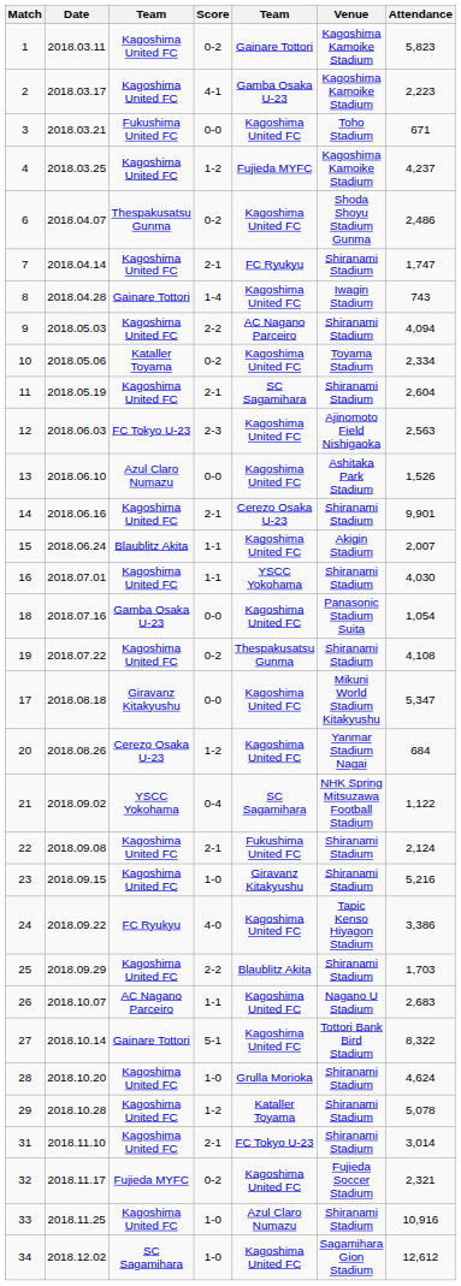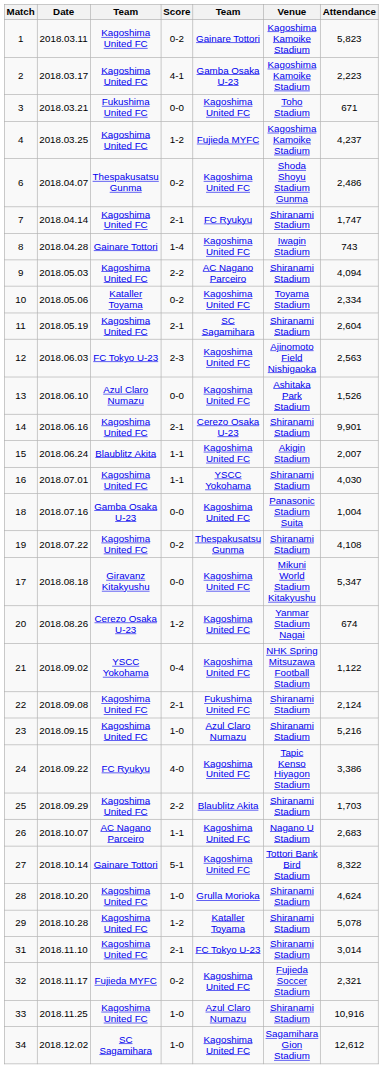 <table class="wikitable" style="text-align:center;">
 <tr>
 <th>Match</th>
 <th>Date</th>
 <th>Team</th>
 <th>Score</th>
 <th>Team</th>
 <th>Venue</th>
 <th>Attendance</th>
 </tr>
 <tr>
 <td>1</td>
 <td>2018.03.11</td>
 <td><a href='#'>Kagoshima United FC</a></td>
 <td>0-2</td>
 <td><a href='#'>Gainare Tottori</a></td>
 <td><a href='#'>Kagoshima Kamoike Stadium</a></td>
 <td>5,823</td>
 </tr>
 <tr>
 <td>2</td>
 <td>2018.03.17</td>
 <td><a href='#'>Kagoshima United FC</a></td>
 <td>4-1</td>
 <td><a href='#'>Gamba Osaka U-23</a></td>
 <td><a href='#'>Kagoshima Kamoike Stadium</a></td>
 <td>2,223</td>
 </tr>
 <tr>
 <td>3</td>
 <td>2018.03.21</td>
 <td><a href='#'>Fukushima United FC</a></td>
 <td>0-0</td>
 <td><a href='#'>Kagoshima United FC</a></td>
 <td><a href='#'>Toho Stadium</a></td>
 <td>671</td>
 </tr>
 <tr>
 <td>4</td>
 <td>2018.03.25</td>
 <td><a href='#'>Kagoshima United FC</a></td>
 <td>1-2</td>
 <td><a href='#'>Fujieda MYFC</a></td>
 <td><a href='#'>Kagoshima Kamoike Stadium</a></td>
 <td>4,237</td>
 </tr>
 <tr>
 <td>6</td>
 <td>2018.04.07</td>
 <td><a href='#'>Thespakusatsu Gunma</a></td>
 <td>0-2</td>
 <td><a href='#'>Kagoshima United FC</a></td>
 <td><a href='#'>Shoda Shoyu Stadium Gunma</a></td>
 <td>2,486</td>
 </tr>
 <tr>
 <td>7</td>
 <td>2018.04.14</td>
 <td><a href='#'>Kagoshima United FC</a></td>
 <td>2-1</td>
 <td><a href='#'>FC Ryukyu</a></td>
 <td><a href='#'>Shiranami Stadium</a></td>
 <td>1,747</td>
 </tr>
 <tr>
 <td>8</td>
 <td>2018.04.28</td>
 <td><a href='#'>Gainare Tottori</a></td>
 <td>1-4</td>
 <td><a href='#'>Kagoshima United FC</a></td>
 <td><a href='#'>Iwagin Stadium</a></td>
 <td>743</td>
 </tr>
 <tr>
 <td>9</td>
 <td>2018.05.03</td>
 <td><a href='#'>Kagoshima United FC</a></td>
 <td>2-2</td>
 <td><a href='#'>AC Nagano Parceiro</a></td>
 <td><a href='#'>Shiranami Stadium</a></td>
 <td>4,094</td>
 </tr>
 <tr>
 <td>10</td>
 <td>2018.05.06</td>
 <td><a href='#'>Kataller Toyama</a></td>
 <td>0-2</td>
 <td><a href='#'>Kagoshima United FC</a></td>
 <td><a href='#'>Toyama Stadium</a></td>
 <td>2,334</td>
 </tr>
 <tr>
 <td>11</td>
 <td>2018.05.19</td>
 <td><a href='#'>Kagoshima United FC</a></td>
 <td>2-1</td>
 <td><a href='#'>SC Sagamihara</a></td>
 <td><a href='#'>Shiranami Stadium</a></td>
 <td>2,604</td>
 </tr>
 <tr>
 <td>12</td>
 <td>2018.06.03</td>
 <td><a href='#'>FC Tokyo U-23</a></td>
 <td>2-3</td>
 <td><a href='#'>Kagoshima United FC</a></td>
 <td><a href='#'>Ajinomoto Field Nishigaoka</a></td>
 <td>2,563</td>
 </tr>
 <tr>
 <td>13</td>
 <td>2018.06.10</td>
 <td><a href='#'>Azul Claro Numazu</a></td>
 <td>0-0</td>
 <td><a href='#'>Kagoshima United FC</a></td>
 <td><a href='#'>Ashitaka Park Stadium</a></td>
 <td>1,526</td>
 </tr>
 <tr>
 <td>14</td>
 <td>2018.06.16</td>
 <td><a href='#'>Kagoshima United FC</a></td>
 <td>2-1</td>
 <td><a href='#'>Cerezo Osaka U-23</a></td>
 <td><a href='#'>Shiranami Stadium</a></td>
 <td>9,901</td>
 </tr>
 <tr>
 <td>15</td>
 <td>2018.06.24</td>
 <td><a href='#'>Blaublitz Akita</a></td>
 <td>1-1</td>
 <td><a href='#'>Kagoshima United FC</a></td>
 <td><a href='#'>Akigin Stadium</a></td>
 <td>2,007</td>
 </tr>
 <tr>
 <td>16</td>
 <td>2018.07.01</td>
 <td><a href='#'>Kagoshima United FC</a></td>
 <td>1-1</td>
 <td><a href='#'>YSCC Yokohama</a></td>
 <td><a href='#'>Shiranami Stadium</a></td>
 <td>4,030</td>
 </tr>
 <tr>
 <td>18</td>
 <td>2018.07.16</td>
 <td><a href='#'>Gamba Osaka U-23</a></td>
 <td>0-0</td>
 <td><a href='#'>Kagoshima United FC</a></td>
 <td><a href='#'>Panasonic Stadium Suita</a></td>
-<td>1,054</td>
+<td>1,004</td>
 </tr>
 <tr>
 <td>19</td>
 <td>2018.07.22</td>
 <td><a href='#'>Kagoshima United FC</a></td>
 <td>0-2</td>
 <td><a href='#'>Thespakusatsu Gunma</a></td>
 <td><a href='#'>Shiranami Stadium</a></td>
 <td>4,108</td>
 </tr>
 <tr>
 <td>17</td>
 <td>2018.08.18</td>
 <td><a href='#'>Giravanz Kitakyushu</a></td>
 <td>0-0</td>
 <td><a href='#'>Kagoshima United FC</a></td>
 <td><a href='#'>Mikuni World Stadium Kitakyushu</a></td>
 <td>5,347</td>
 </tr>
 <tr>
 <td>20</td>
 <td>2018.08.26</td>
 <td><a href='#'>Cerezo Osaka U-23</a></td>
 <td>1-2</td>
 <td><a href='#'>Kagoshima United FC</a></td>
 <td><a href='#'>Yanmar Stadium Nagai</a></td>
-<td>684</td>
+<td>674</td>
 </tr>
 <tr>
 <td>21</td>
 <td>2018.09.02</td>
 <td><a href='#'>YSCC Yokohama</a></td>
 <td>0-4</td>
-<td><a href='#'>SC Sagamihara</a></td>
+<td><a href='#'>Kagoshima United FC</a></td>
 <td><a href='#'>NHK Spring Mitsuzawa Football Stadium</a></td>
 <td>1,122</td>
 </tr>
 <tr>
 <td>22</td>
 <td>2018.09.08</td>
 <td><a href='#'>Kagoshima United FC</a></td>
 <td>2-1</td>
 <td><a href='#'>Fukushima United FC</a></td>
 <td><a href='#'>Shiranami Stadium</a></td>
 <td>2,124</td>
 </tr>
 <tr>
 <td>23</td>
 <td>2018.09.15</td>
 <td><a href='#'>Kagoshima United FC</a></td>
 <td>1-0</td>
-<td><a href='#'>Giravanz Kitakyushu</a></td>
+<td><a href='#'>Azul Claro Numazu</a></td>
 <td><a href='#'>Shiranami Stadium</a></td>
 <td>5,216</td>
 </tr>
 <tr>
 <td>24</td>
 <td>2018.09.22</td>
 <td><a href='#'>FC Ryukyu</a></td>
 <td>4-0</td>
 <td><a href='#'>Kagoshima United FC</a></td>
 <td><a href='#'>Tapic Kenso Hiyagon Stadium</a></td>
 <td>3,386</td>
 </tr>
 <tr>
 <td>25</td>
 <td>2018.09.29</td>
 <td><a href='#'>Kagoshima United FC</a></td>
 <td>2-2</td>
 <td><a href='#'>Blaublitz Akita</a></td>
 <td><a href='#'>Shiranami Stadium</a></td>
 <td>1,703</td>
 </tr>
 <tr>
 <td>26</td>
 <td>2018.10.07</td>
 <td><a href='#'>AC Nagano Parceiro</a></td>
 <td>1-1</td>
 <td><a href='#'>Kagoshima United FC</a></td>
 <td><a href='#'>Nagano U Stadium</a></td>
 <td>2,683</td>
 </tr>
 <tr>
 <td>27</td>
 <td>2018.10.14</td>
 <td><a href='#'>Gainare Tottori</a></td>
 <td>5-1</td>
 <td><a href='#'>Kagoshima United FC</a></td>
 <td><a href='#'>Tottori Bank Bird Stadium</a></td>
 <td>8,322</td>
 </tr>
 <tr>
 <td>28</td>
 <td>2018.10.20</td>
 <td><a href='#'>Kagoshima United FC</a></td>
 <td>1-0</td>
 <td><a href='#'>Grulla Morioka</a></td>
 <td><a href='#'>Shiranami Stadium</a></td>
 <td>4,624</td>
 </tr>
 <tr>
 <td>29</td>
 <td>2018.10.28</td>
 <td><a href='#'>Kagoshima United FC</a></td>
 <td>1-2</td>
 <td><a href='#'>Kataller Toyama</a></td>
 <td><a href='#'>Shiranami Stadium</a></td>
 <td>5,078</td>
 </tr>
 <tr>
 <td>31</td>
 <td>2018.11.10</td>
 <td><a href='#'>Kagoshima United FC</a></td>
 <td>2-1</td>
 <td><a href='#'>FC Tokyo U-23</a></td>
 <td><a href='#'>Shiranami Stadium</a></td>
 <td>3,014</td>
 </tr>
 <tr>
 <td>32</td>
 <td>2018.11.17</td>
 <td><a href='#'>Fujieda MYFC</a></td>
 <td>0-2</td>
 <td><a href='#'>Kagoshima United FC</a></td>
 <td><a href='#'>Fujieda Soccer Stadium</a></td>
 <td>2,321</td>
 </tr>
 <tr>
 <td>33</td>
 <td>2018.11.25</td>
 <td><a href='#'>Kagoshima United FC</a></td>
 <td>1-0</td>
 <td><a href='#'>Azul Claro Numazu</a></td>
 <td><a href='#'>Shiranami Stadium</a></td>
 <td>10,916</td>
 </tr>
 <tr>
 <td>34</td>
 <td>2018.12.02</td>
 <td><a href='#'>SC Sagamihara</a></td>
 <td>1-0</td>
 <td><a href='#'>Kagoshima United FC</a></td>
 <td><a href='#'>Sagamihara Gion Stadium</a></td>
 <td>12,612</td>
 </tr>
 </table>
